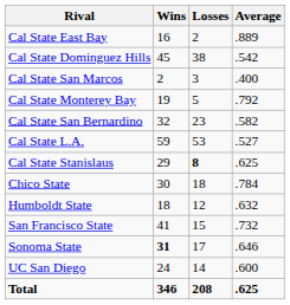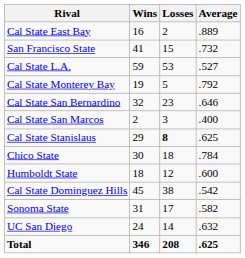 <table class="wikitable sortable">
 <tr>
 <th>Rival</th>
 <th>Wins</th>
 <th>Losses</th>
 <th>Average</th>
 </tr>
 <tr>
 <td><a href='#'>Cal State East Bay</a></td>
 <td>16</td>
 <td>2</td>
 <td>.889</td>
 </tr>
 <tr>
-<td><a href='#'>Cal State Dominguez Hills</a></td>
-<td>45</td>
-<td>38</td>
-<td>.542</td>
+<td><a href='#'>San Francisco State</a></td>
+<td>41</td>
+<td>15</td>
+<td>.732</td>
 </tr>
 <tr>
-<td><a href='#'>Cal State San Marcos</a></td>
-<td>2</td>
-<td>3</td>
-<td>.400</td>
+<td><a href='#'>Cal State L.A.</a></td>
+<td>59</td>
+<td>53</td>
+<td>.527</td>
 </tr>
 <tr>
 <td><a href='#'>Cal State Monterey Bay</a></td>
 <td>19</td>
 <td>5</td>
 <td>.792</td>
 </tr>
 <tr>
 <td><a href='#'>Cal State San Bernardino</a></td>
 <td>32</td>
 <td>23</td>
-<td>.582</td>
+<td>.646</td>
 </tr>
 <tr>
-<td><a href='#'>Cal State L.A.</a></td>
-<td>59</td>
-<td>53</td>
-<td>.527</td>
+<td><a href='#'>Cal State San Marcos</a></td>
+<td>2</td>
+<td>3</td>
+<td>.400</td>
 </tr>
 <tr>
 <td><a href='#'>Cal State Stanislaus</a></td>
 <td>29</td>
 <td><strong>8</strong></td>
 <td>.625</td>
 </tr>
 <tr>
 <td><a href='#'>Chico State</a></td>
 <td>30</td>
 <td>18</td>
 <td>.784</td>
 </tr>
 <tr>
 <td><a href='#'>Humboldt State</a></td>
 <td>18</td>
 <td>12</td>
-<td>.632</td>
+<td>.600</td>
 </tr>
 <tr>
-<td><a href='#'>San Francisco State</a></td>
-<td>41</td>
-<td>15</td>
-<td>.732</td>
+<td><a href='#'>Cal State Dominguez Hills</a></td>
+<td>45</td>
+<td>38</td>
+<td>.542</td>
 </tr>
 <tr>
 <td><a href='#'>Sonoma State</a></td>
-<td><strong>31</strong></td>
+<td>31</td>
 <td>17</td>
-<td>.646</td>
+<td>.582</td>
 </tr>
 <tr>
 <td><a href='#'>UC San Diego</a></td>
 <td>24</td>
 <td>14</td>
-<td>.600</td>
+<td>.632</td>
 </tr>
 <tr>
 <td><strong>Total</strong></td>
 <td><strong>346</strong></td>
 <td><strong>208</strong></td>
 <td><strong>.625</strong></td>
 </tr>
 </table>
